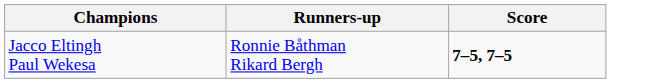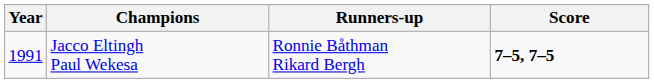 <table class="wikitable">
 <tr>
+<th>Year</th>
 <th width="200">Champions</th>
 <th width="200">Runners-up</th>
 <th width="140">Score</th>
 </tr>
 <tr>
+<td><a href='#'>1991</a></td>
 <td> <a href='#'>Jacco Eltingh</a><br> <a href='#'>Paul Wekesa</a></td>
 <td> <a href='#'>Ronnie Båthman</a><br> <a href='#'>Rikard Bergh</a></td>
 <td><strong>7–5, 7–5</strong></td>
 </tr>
 </table>
